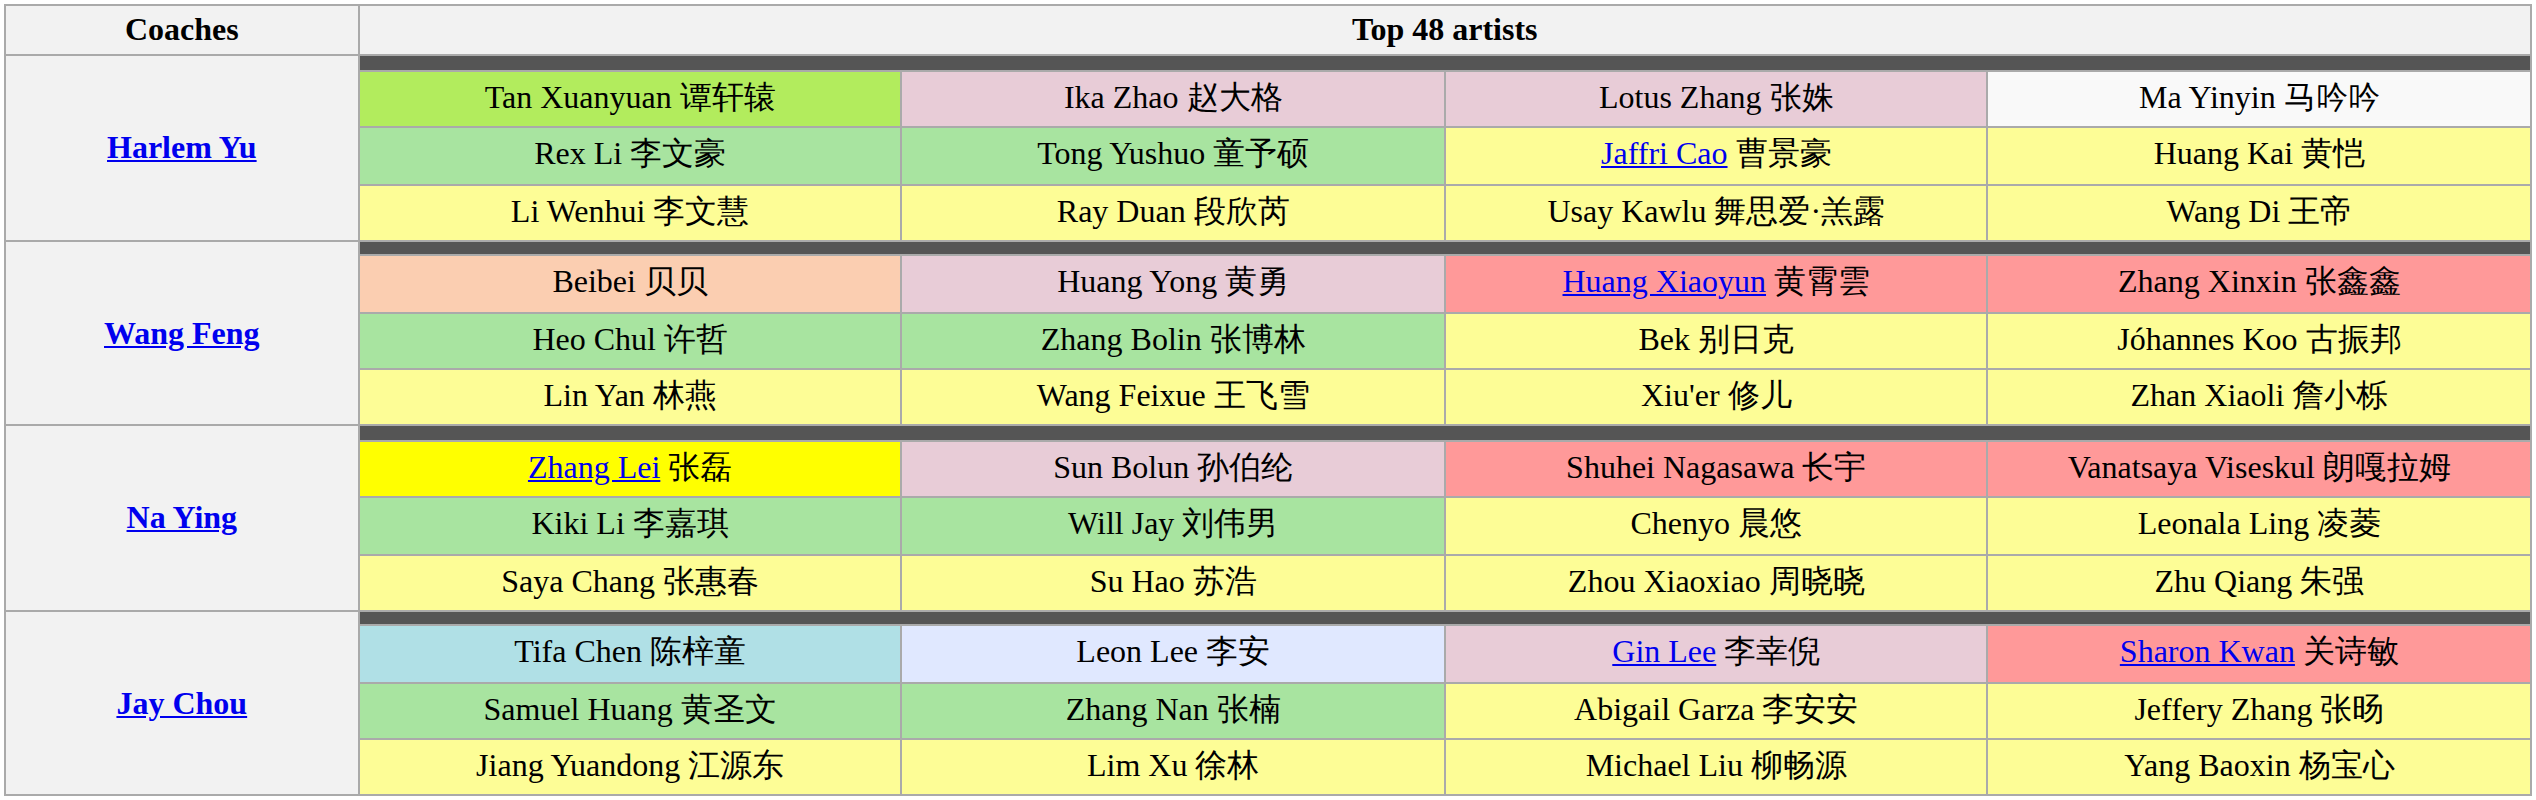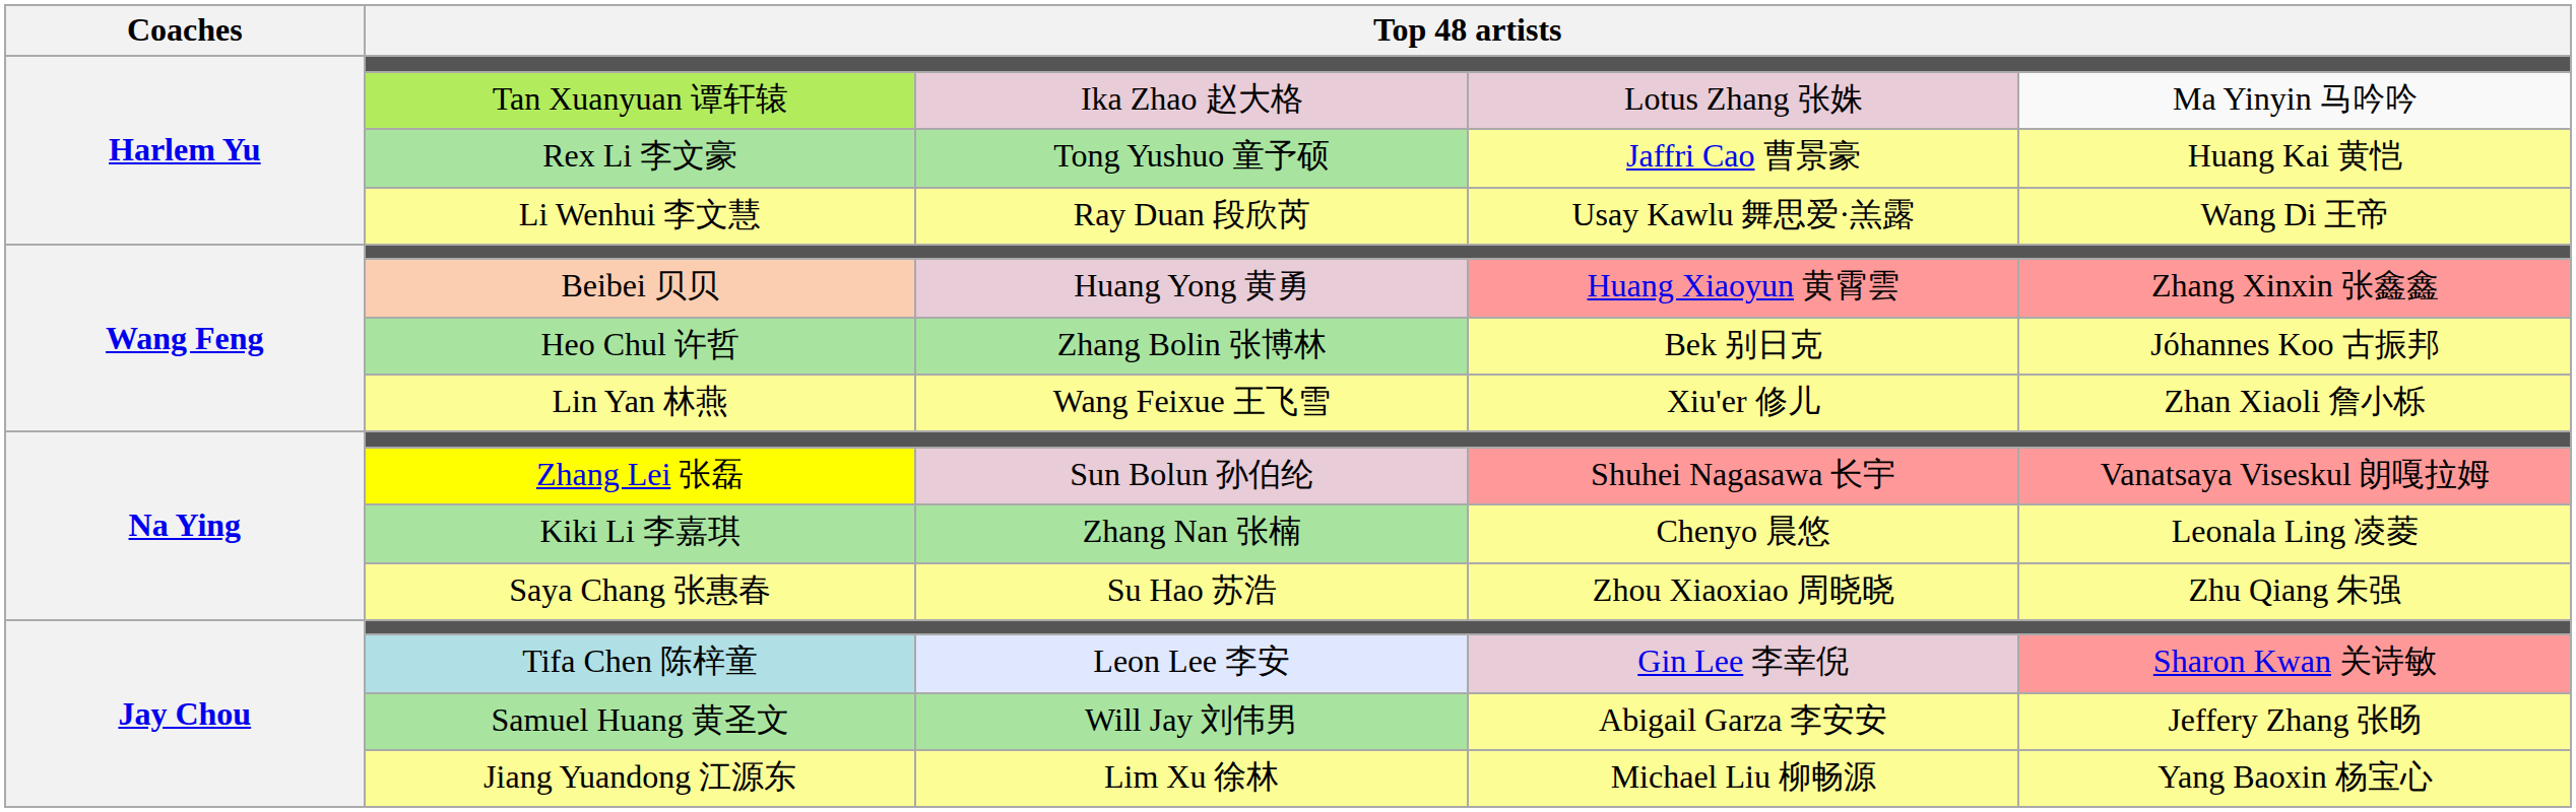 <table class="wikitable" style="text-align:center; width:100%;">
 <tr>
 <th scope="col" style="width:14%;">Coaches</th>
 <th scope="col" colspan="4">Top 48 artists</th>
 </tr>
 <tr>
 <th rowspan="4"><a href='#'>Harlem Yu</a></th>
 <td colspan="4" style="background:#555;"></td>
 </tr>
 <tr>
 <td style="width:21.5%; background:#B2EC5D;">Tan Xuanyuan 谭轩辕</td>
 <td style="width:21.5%; background:#E8CCD7;">Ika Zhao 赵大格</td>
 <td style="width:21.5%; background:#E8CCD7;">Lotus Zhang 张姝</td>
 <td style="width:21.5%;" style="background:#FF9999;">Ma Yinyin 马吟吟</td>
 </tr>
 <tr>
 <td style="background:#A8E4A0;">Rex Li 李文豪</td>
 <td style="background:#A8E4A0;">Tong Yushuo 童予硕</td>
 <td style="background:#fdfd96;"><a href='#'>Jaffri Cao</a> 曹景豪</td>
 <td style="background:#fdfd96;">Huang Kai 黄恺</td>
 </tr>
 <tr style="background:#fdfd96;">
 <td>Li Wenhui 李文慧</td>
 <td>Ray Duan 段欣芮</td>
 <td>Usay Kawlu 舞思爱·羔露</td>
 <td>Wang Di 王帝</td>
 </tr>
 <tr>
 <th rowspan="4"><a href='#'>Wang Feng</a></th>
 <td colspan="4" style="background:#555;"></td>
 </tr>
 <tr>
 <td style="background:#FBCEB1;">Beibei 贝贝</td>
 <td style="background:#E8CCD7;">Huang Yong 黄勇</td>
 <td style="background:#FF9999;"><a href='#'>Huang Xiaoyun</a> 黄霄雲</td>
 <td style="background:#FF9999;">Zhang Xinxin 张鑫鑫</td>
 </tr>
 <tr>
 <td style="background:#A8E4A0;">Heo Chul 许哲</td>
 <td style="background:#A8E4A0;">Zhang Bolin 张博林</td>
 <td style="background:#fdfd96;">Bek 别日克</td>
 <td style="background:#fdfd96;">Jóhannes Koo 古振邦</td>
 </tr>
 <tr style="background:#fdfd96;">
 <td>Lin Yan 林燕</td>
 <td>Wang Feixue 王飞雪</td>
 <td>Xiu'er 修儿</td>
 <td>Zhan Xiaoli 詹小栎</td>
 </tr>
 <tr>
 <th rowspan="4"><a href='#'>Na Ying</a></th>
 <td colspan="4" style="background:#555;"></td>
 </tr>
 <tr>
 <td style="background:yellow;"><a href='#'>Zhang Lei</a> 张磊</td>
 <td style="background:#E8CCD7;">Sun Bolun 孙伯纶</td>
 <td style="background:#FF9999;">Shuhei Nagasawa 长宇</td>
 <td style="background:#FF9999;">Vanatsaya Viseskul 朗嘎拉姆</td>
 </tr>
 <tr>
 <td style="background:#A8E4A0;">Kiki Li 李嘉琪</td>
-<td style="background:#A8E4A0;">Will Jay 刘伟男</td>
+<td style="background:#A8E4A0;">Zhang Nan 张楠</td>
 <td style="background:#fdfd96;">Chenyo 晨悠</td>
 <td style="background:#fdfd96;">Leonala Ling 凌菱</td>
 </tr>
 <tr style="background:#fdfd96;">
 <td>Saya Chang 张惠春</td>
 <td>Su Hao 苏浩</td>
 <td>Zhou Xiaoxiao 周晓晓</td>
 <td>Zhu Qiang 朱强</td>
 </tr>
 <tr>
 <th rowspan="4"><a href='#'>Jay Chou</a></th>
 <td colspan="4" style="background:#555;"></td>
 </tr>
 <tr>
 <td style="background:#B0E0E6;">Tifa Chen 陈梓童</td>
 <td style="background:#E0E8FF;">Leon Lee 李安</td>
 <td style="background:#E8CCD7;"><a href='#'>Gin Lee</a> 李幸倪</td>
 <td style="background:#FF9999;"><a href='#'>Sharon Kwan</a> 关诗敏</td>
 </tr>
 <tr>
 <td style="background:#A8E4A0;">Samuel Huang 黄圣文</td>
-<td style="background:#A8E4A0;">Zhang Nan 张楠</td>
+<td style="background:#A8E4A0;">Will Jay 刘伟男</td>
 <td style="background:#fdfd96;">Abigail Garza 李安安</td>
 <td style="background:#fdfd96;">Jeffery Zhang 张旸</td>
 </tr>
 <tr style="background:#fdfd96;">
 <td>Jiang Yuandong 江源东</td>
 <td>Lim Xu 徐林</td>
 <td>Michael Liu 柳畅源</td>
 <td>Yang Baoxin 杨宝心</td>
 </tr>
 <tr>
 </tr>
 </table>
